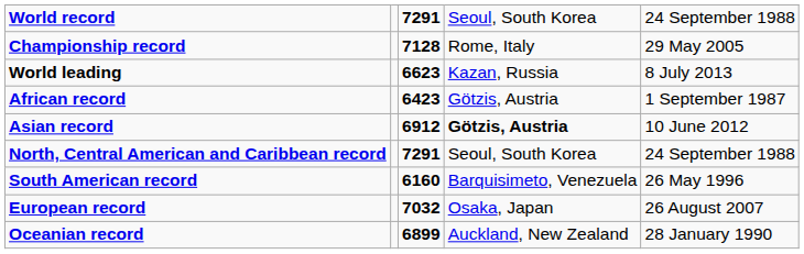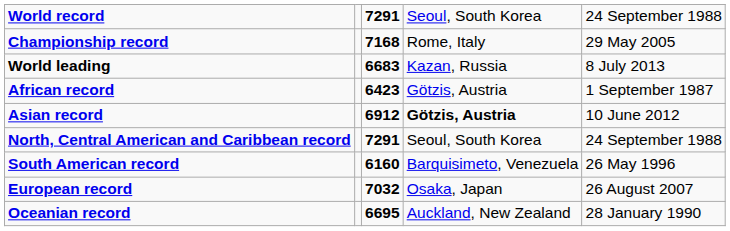 <table class="wikitable">
 <tr>
 <td><strong><a href='#'>World record</a></strong></td>
 <td></td>
 <td><strong>7291</strong></td>
 <td><a href='#'>Seoul</a>, South Korea</td>
 <td>24 September 1988</td>
 </tr>
 <tr>
 <td><strong><a href='#'>Championship record</a></strong></td>
 <td></td>
-<td><strong>7128</strong></td>
+<td><strong>7168</strong></td>
 <td>Rome, Italy</td>
 <td>29 May 2005</td>
 </tr>
 <tr>
 <td><strong>World leading</strong></td>
 <td></td>
-<td><strong>6623</strong></td>
+<td><strong>6683</strong></td>
 <td><a href='#'>Kazan</a>, Russia</td>
 <td>8 July 2013</td>
 </tr>
 <tr>
 <td><strong><a href='#'>African record</a></strong></td>
 <td></td>
 <td><strong>6423</strong></td>
 <td><a href='#'>Götzis</a>, Austria</td>
 <td>1 September 1987</td>
 </tr>
 <tr>
 <td><strong><a href='#'>Asian record</a></strong></td>
 <td></td>
 <td><strong>6912</strong></td>
 <td><strong>Götzis, Austria</strong></td>
 <td>10 June 2012</td>
 </tr>
 <tr>
 <td><strong><a href='#'>North, Central American and Caribbean record</a></strong></td>
 <td></td>
 <td><strong>7291</strong></td>
 <td>Seoul, South Korea</td>
 <td>24 September 1988</td>
 </tr>
 <tr>
 <td><strong><a href='#'>South American record</a></strong></td>
 <td></td>
 <td><strong>6160</strong></td>
 <td><a href='#'>Barquisimeto</a>, Venezuela</td>
 <td>26 May 1996</td>
 </tr>
 <tr>
 <td><strong><a href='#'>European record</a></strong></td>
 <td></td>
 <td><strong>7032</strong></td>
 <td><a href='#'>Osaka</a>, Japan</td>
 <td>26 August 2007</td>
 </tr>
 <tr>
 <td><strong><a href='#'>Oceanian record</a></strong></td>
 <td></td>
-<td><strong>6899</strong></td>
+<td><strong>6695</strong></td>
 <td><a href='#'>Auckland</a>, New Zealand</td>
 <td>28 January 1990</td>
 </tr>
 </table>
